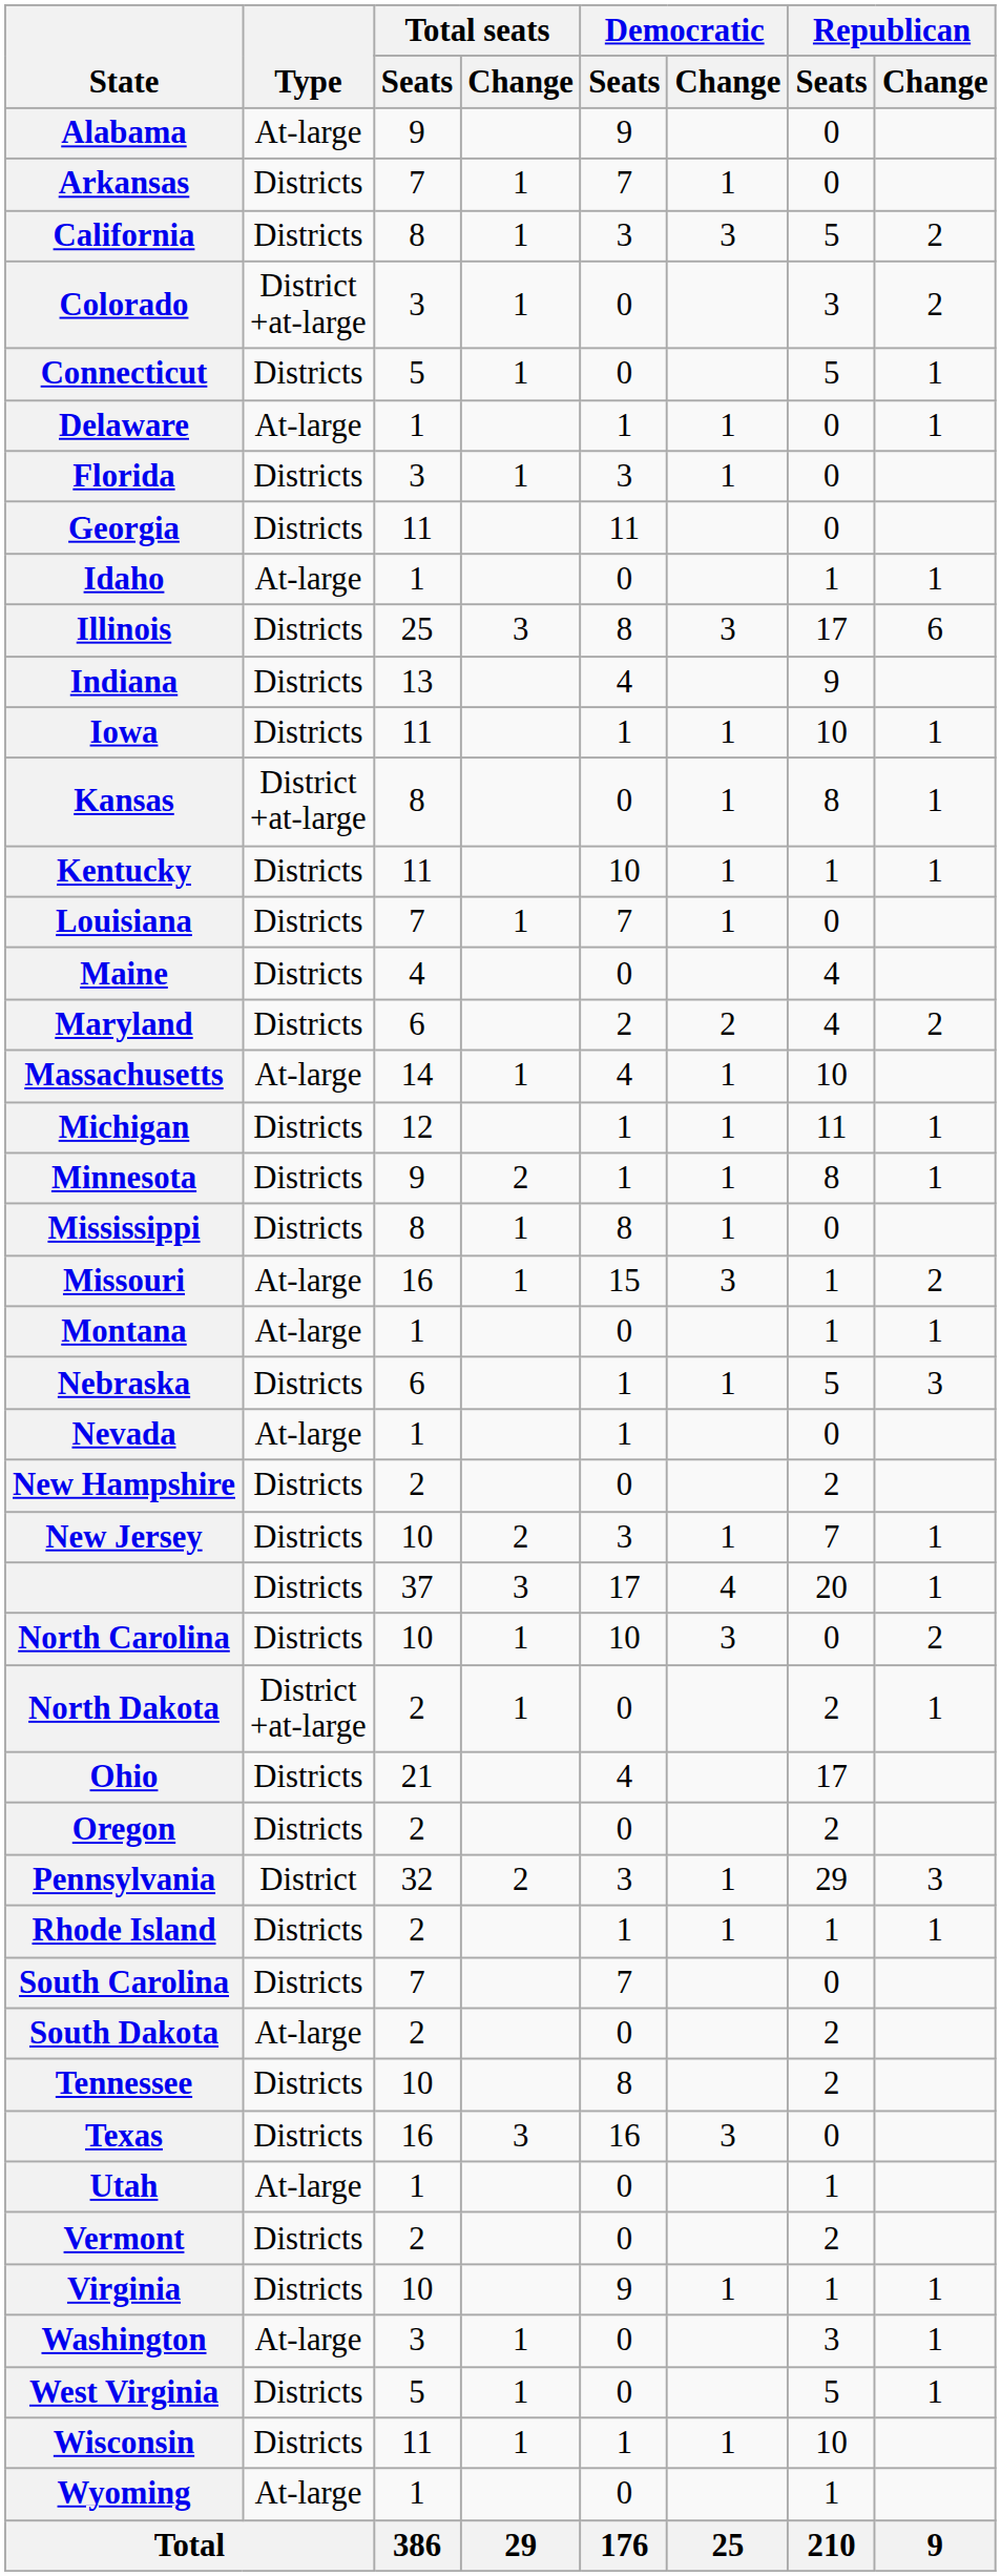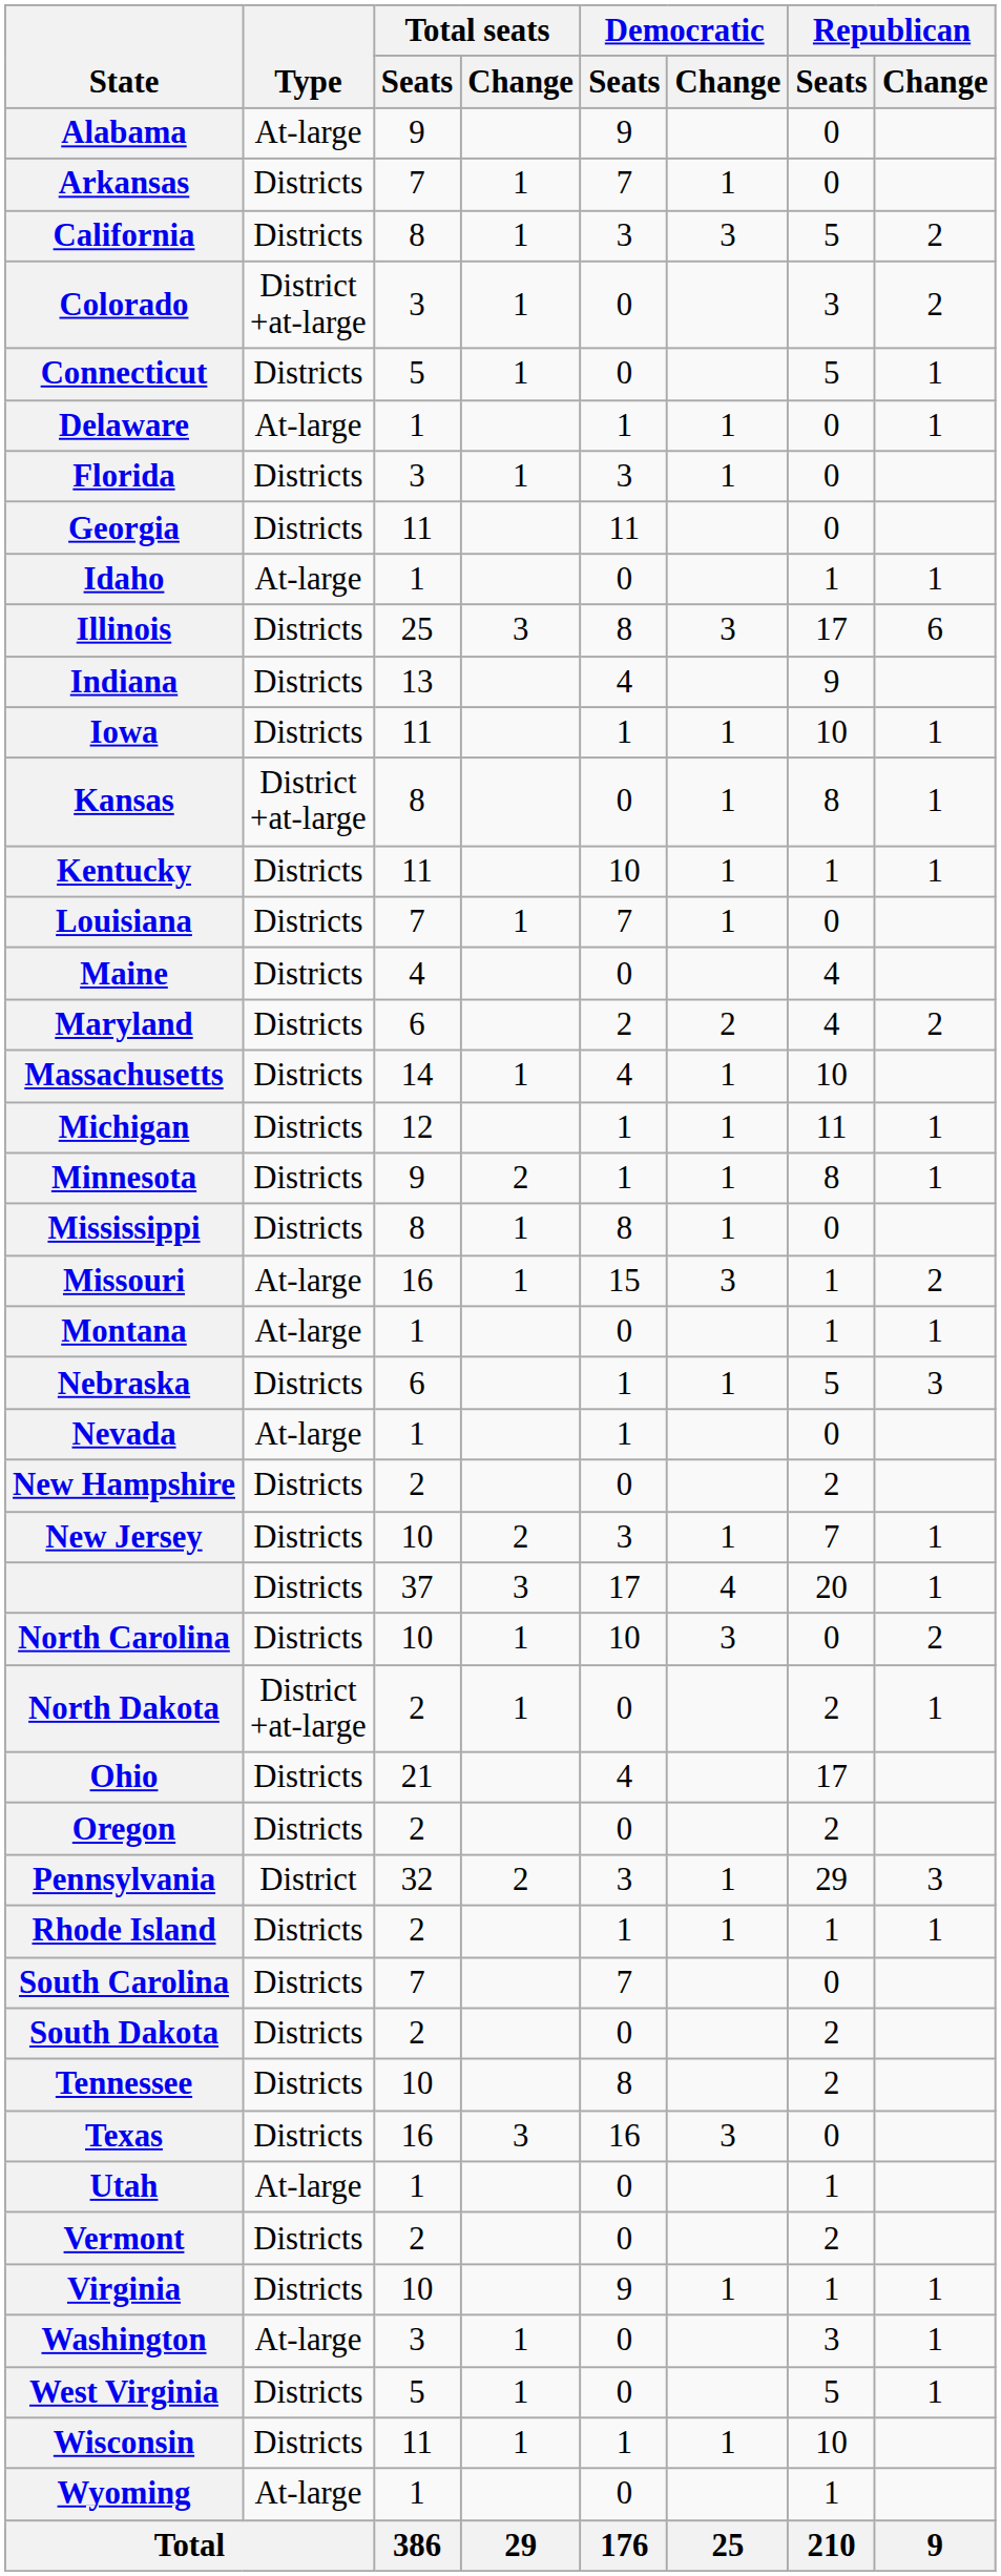 <table class="wikitable sortable" style="text-align:center">
 <tr valign=bottom>
 <th rowspan=2>State</th>
 <th rowspan=2>Type</th>
 <th colspan=2>Total seats</th>
 <th colspan=2 ><a href='#'>Democratic</a></th>
 <th colspan=2 ><a href='#'>Republican</a></th>
 </tr>
 <tr>
 <th>Seats</th>
 <th>Change</th>
 <th>Seats</th>
 <th>Change</th>
 <th>Seats</th>
 <th>Change</th>
 </tr>
 <tr>
 <th><a href='#'>Alabama</a></th>
 <td>At-large</td>
 <td>9</td>
 <td data-sort-value=0></td>
 <td>9</td>
 <td></td>
 <td>0</td>
 <td></td>
 </tr>
 <tr>
 <th><a href='#'>Arkansas</a></th>
 <td>Districts</td>
 <td>7</td>
 <td> 1</td>
 <td>7</td>
 <td> 1</td>
 <td>0</td>
 <td></td>
 </tr>
 <tr>
 <th><a href='#'>California</a></th>
 <td>Districts</td>
 <td>8</td>
 <td> 1</td>
 <td>3</td>
 <td> 3</td>
 <td>5</td>
 <td> 2</td>
 </tr>
 <tr>
 <th><a href='#'>Colorado</a></th>
 <td>District<br>+at-large</td>
 <td>3</td>
 <td> 1</td>
 <td>0</td>
 <td></td>
 <td>3</td>
 <td> 2</td>
 </tr>
 <tr>
 <th><a href='#'>Connecticut</a></th>
 <td>Districts</td>
 <td>5</td>
 <td> 1</td>
 <td>0</td>
 <td></td>
 <td>5</td>
 <td> 1</td>
 </tr>
 <tr>
 <th><a href='#'>Delaware</a></th>
 <td>At-large</td>
 <td>1</td>
 <td data-sort-value=0></td>
 <td>1</td>
 <td> 1</td>
 <td>0</td>
 <td> 1</td>
 </tr>
 <tr>
 <th><a href='#'>Florida</a></th>
 <td>Districts</td>
 <td>3</td>
 <td> 1</td>
 <td>3</td>
 <td> 1</td>
 <td>0</td>
 <td></td>
 </tr>
 <tr>
 <th><a href='#'>Georgia</a></th>
 <td>Districts</td>
 <td>11</td>
 <td data-sort-value=0></td>
 <td>11</td>
 <td></td>
 <td>0</td>
 <td></td>
 </tr>
 <tr>
 <th><a href='#'>Idaho</a></th>
 <td>At-large</td>
 <td>1</td>
 <td data-sort-value=0></td>
 <td>0</td>
 <td></td>
 <td>1</td>
 <td> 1</td>
 </tr>
 <tr>
 <th><a href='#'>Illinois</a></th>
 <td>Districts</td>
 <td>25</td>
 <td> 3</td>
 <td>8</td>
 <td> 3</td>
 <td>17</td>
 <td> 6</td>
 </tr>
 <tr>
 <th><a href='#'>Indiana</a></th>
 <td>Districts</td>
 <td>13</td>
 <td data-sort-value=0></td>
 <td>4</td>
 <td></td>
 <td>9</td>
 <td></td>
 </tr>
 <tr>
 <th><a href='#'>Iowa</a></th>
 <td>Districts</td>
 <td>11</td>
 <td data-sort-value=0></td>
 <td>1</td>
 <td> 1</td>
 <td>10</td>
 <td> 1</td>
 </tr>
 <tr>
 <th><a href='#'>Kansas</a></th>
 <td>District<br>+at-large</td>
 <td>8</td>
 <td data-sort-value=0></td>
 <td>0</td>
 <td> 1</td>
 <td>8</td>
 <td> 1</td>
 </tr>
 <tr>
 <th><a href='#'>Kentucky</a></th>
 <td>Districts</td>
 <td>11</td>
 <td data-sort-value=0></td>
 <td>10</td>
 <td> 1</td>
 <td>1</td>
 <td> 1</td>
 </tr>
 <tr>
 <th><a href='#'>Louisiana</a></th>
 <td>Districts</td>
 <td>7</td>
 <td> 1</td>
 <td>7</td>
 <td> 1</td>
 <td>0</td>
 <td></td>
 </tr>
 <tr>
 <th><a href='#'>Maine</a></th>
 <td>Districts</td>
 <td>4</td>
 <td data-sort-value=0></td>
 <td>0</td>
 <td></td>
 <td>4</td>
 <td></td>
 </tr>
 <tr>
 <th><a href='#'>Maryland</a></th>
 <td>Districts</td>
 <td>6</td>
 <td data-sort-value=0></td>
 <td>2</td>
 <td> 2</td>
 <td>4</td>
 <td> 2</td>
 </tr>
 <tr>
 <th><a href='#'>Massachusetts</a></th>
-<td>At-large</td>
+<td>Districts</td>
 <td>14</td>
 <td> 1</td>
 <td>4</td>
 <td> 1</td>
 <td>10</td>
 <td></td>
 </tr>
 <tr>
 <th><a href='#'>Michigan</a></th>
 <td>Districts</td>
 <td>12</td>
 <td data-sort-value=0></td>
 <td>1</td>
 <td> 1</td>
 <td>11</td>
 <td> 1</td>
 </tr>
 <tr>
 <th><a href='#'>Minnesota</a></th>
 <td>Districts</td>
 <td>9</td>
 <td> 2</td>
 <td>1</td>
 <td> 1</td>
 <td>8</td>
 <td> 1</td>
 </tr>
 <tr>
 <th><a href='#'>Mississippi</a></th>
 <td>Districts</td>
 <td>8</td>
 <td> 1</td>
 <td>8</td>
 <td> 1</td>
 <td>0</td>
 <td></td>
 </tr>
 <tr>
 <th><a href='#'>Missouri</a></th>
 <td>At-large</td>
 <td>16</td>
 <td> 1</td>
 <td>15</td>
 <td> 3</td>
 <td>1</td>
 <td> 2</td>
 </tr>
 <tr>
 <th><a href='#'>Montana</a></th>
 <td>At-large</td>
 <td>1</td>
 <td data-sort-value=0></td>
 <td>0</td>
 <td></td>
 <td>1</td>
 <td> 1</td>
 </tr>
 <tr>
 <th><a href='#'>Nebraska</a></th>
 <td>Districts</td>
 <td>6</td>
 <td data-sort-value=0></td>
 <td>1</td>
 <td> 1</td>
 <td>5</td>
 <td> 3</td>
 </tr>
 <tr>
 <th><a href='#'>Nevada</a></th>
 <td>At-large</td>
 <td>1</td>
 <td data-sort-value=0></td>
 <td>1</td>
 <td></td>
 <td>0</td>
 <td></td>
 </tr>
 <tr>
 <th><a href='#'>New Hampshire</a></th>
 <td>Districts</td>
 <td>2</td>
 <td data-sort-value=0></td>
 <td>0</td>
 <td></td>
 <td>2</td>
 <td></td>
 </tr>
 <tr>
 <th><a href='#'>New Jersey</a></th>
 <td>Districts</td>
 <td>10</td>
 <td> 2</td>
 <td>3</td>
 <td> 1</td>
 <td>7</td>
 <td> 1</td>
 </tr>
 <tr>
 <th><a href='#'></a></th>
 <td>Districts</td>
 <td>37</td>
 <td> 3</td>
 <td>17</td>
 <td> 4</td>
 <td>20</td>
 <td> 1</td>
 </tr>
 <tr>
 <th><a href='#'>North Carolina</a></th>
 <td>Districts</td>
 <td>10</td>
 <td> 1</td>
 <td>10</td>
 <td> 3</td>
 <td>0</td>
 <td> 2</td>
 </tr>
 <tr>
 <th><a href='#'>North Dakota</a></th>
 <td>District<br>+at-large</td>
 <td>2</td>
 <td> 1</td>
 <td>0</td>
 <td></td>
 <td>2</td>
 <td> 1</td>
 </tr>
 <tr>
 <th><a href='#'>Ohio</a></th>
 <td>Districts</td>
 <td>21</td>
 <td data-sort-value=0></td>
 <td>4</td>
 <td></td>
 <td>17</td>
 <td></td>
 </tr>
 <tr>
 <th><a href='#'>Oregon</a></th>
 <td>Districts</td>
 <td>2</td>
 <td data-sort-value=0></td>
 <td>0</td>
 <td></td>
 <td>2</td>
 <td></td>
 </tr>
 <tr>
 <th><a href='#'>Pennsylvania</a></th>
 <td>District</td>
 <td>32</td>
 <td> 2</td>
 <td>3</td>
 <td> 1</td>
 <td>29</td>
 <td> 3</td>
 </tr>
 <tr>
 <th><a href='#'>Rhode Island</a></th>
 <td>Districts</td>
 <td>2</td>
 <td data-sort-value=0></td>
 <td>1</td>
 <td> 1</td>
 <td>1</td>
 <td> 1</td>
 </tr>
 <tr>
 <th><a href='#'>South Carolina</a></th>
 <td>Districts</td>
 <td>7</td>
 <td data-sort-value=0></td>
 <td>7</td>
 <td></td>
 <td>0</td>
 <td></td>
 </tr>
 <tr>
 <th><a href='#'>South Dakota</a></th>
-<td>At-large</td>
+<td>Districts</td>
 <td>2</td>
 <td data-sort-value=0></td>
 <td>0</td>
 <td></td>
 <td>2</td>
 <td></td>
 </tr>
 <tr>
 <th><a href='#'>Tennessee</a></th>
 <td>Districts</td>
 <td>10</td>
 <td data-sort-value=0></td>
 <td>8</td>
 <td></td>
 <td>2</td>
 <td></td>
 </tr>
 <tr>
 <th><a href='#'>Texas</a></th>
 <td>Districts</td>
 <td>16</td>
 <td> 3</td>
 <td>16</td>
 <td> 3</td>
 <td>0</td>
 <td></td>
 </tr>
 <tr>
 <th><a href='#'>Utah</a></th>
 <td>At-large</td>
 <td>1</td>
 <td data-sort-value=0></td>
 <td>0</td>
 <td></td>
 <td>1</td>
 <td></td>
 </tr>
 <tr>
 <th><a href='#'>Vermont</a></th>
 <td>Districts</td>
 <td>2</td>
 <td data-sort-value=0></td>
 <td>0</td>
 <td></td>
 <td>2</td>
 <td></td>
 </tr>
 <tr>
 <th><a href='#'>Virginia</a></th>
 <td>Districts</td>
 <td>10</td>
 <td data-sort-value=0></td>
 <td>9</td>
 <td> 1</td>
 <td>1</td>
 <td> 1</td>
 </tr>
 <tr>
 <th><a href='#'>Washington</a></th>
 <td>At-large</td>
 <td>3</td>
 <td> 1</td>
 <td>0</td>
 <td></td>
 <td>3</td>
 <td> 1</td>
 </tr>
 <tr>
 <th><a href='#'>West Virginia</a></th>
 <td>Districts</td>
 <td>5</td>
 <td> 1</td>
 <td>0</td>
 <td></td>
 <td>5</td>
 <td> 1</td>
 </tr>
 <tr>
 <th><a href='#'>Wisconsin</a></th>
 <td>Districts</td>
 <td>11</td>
 <td> 1</td>
 <td>1</td>
 <td> 1</td>
 <td>10</td>
 <td></td>
 </tr>
 <tr>
 <th><a href='#'>Wyoming</a></th>
 <td>At-large</td>
 <td>1</td>
 <td data-sort-value=0></td>
 <td>0</td>
 <td></td>
 <td>1</td>
 <td></td>
 </tr>
 <tr>
 <th colspan=2>Total</th>
 <th>386</th>
 <th> 29</th>
 <th>176<br></th>
 <th> 25</th>
 <th>210<br></th>
 <th> 9</th>
 </tr>
 </table>
